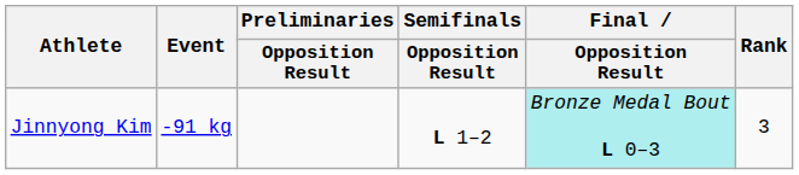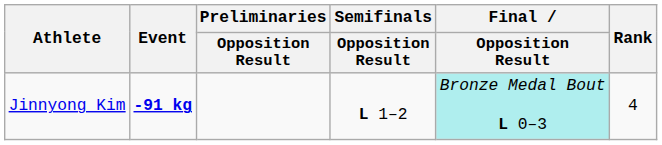 <table class="wikitable" style="font-size:90%;">
 <tr>
 <th rowspan=2>Athlete</th>
 <th rowspan=2>Event</th>
 <th>Preliminaries</th>
 <th>Semifinals</th>
 <th>Final / </th>
 <th rowspan=2>Rank</th>
 </tr>
 <tr style="font-size:95%">
 <th>Opposition<br>Result</th>
 <th>Opposition<br>Result</th>
 <th>Opposition<br>Result</th>
 </tr>
 <tr align=center>
 <td align=left><a href='#'>Jinnyong Kim</a></td>
-<td align=left><a href='#'>-91 kg</a></td>
+<td align=left><strong><a href='#'>-91 kg</a></strong></td>
 <td></td>
 <td><br><strong>L</strong> 1–2</td>
 <td style="background: paleturquoise;"><em>Bronze Medal Bout</em><br> <br> <strong>L</strong> 0–3</td>
-<td>3</td>
+<td>4</td>
 </tr>
 </table>
